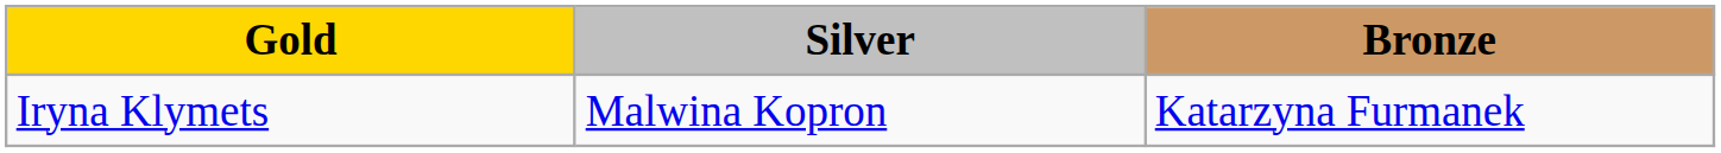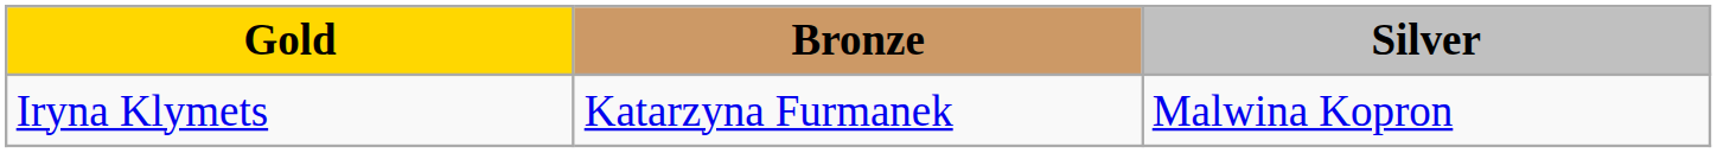 <table class="wikitable" style="text-align:left">
 <tr align="center">
 <td width=200 bgcolor=gold><strong>Gold</strong></td>
+<td width=200 bgcolor=CC9966><strong>Bronze</strong></td>
 <td width=200 bgcolor=silver><strong>Silver</strong></td>
-<td width=200 bgcolor=CC9966><strong>Bronze</strong></td>
 </tr>
 <tr>
 <td><a href='#'>Iryna Klymets</a><br></td>
+<td><a href='#'>Katarzyna Furmanek</a><br></td>
 <td><a href='#'>Malwina Kopron</a><br></td>
-<td><a href='#'>Katarzyna Furmanek</a><br></td>
 </tr>
 </table>
